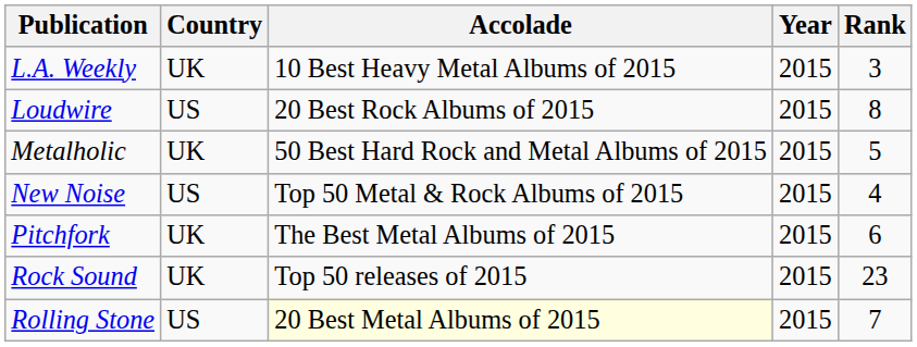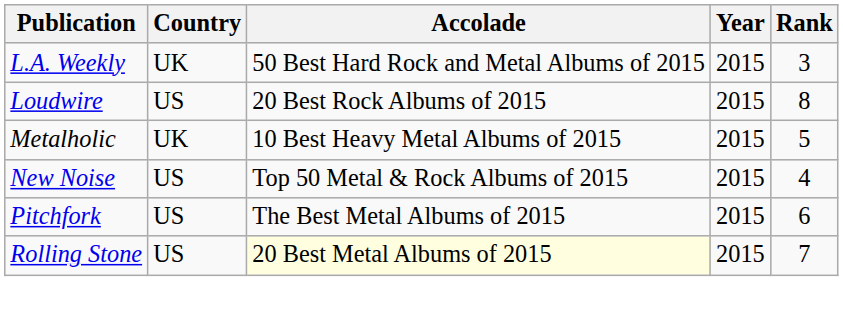 <table class="wikitable">
 <tr>
 <th>Publication</th>
 <th>Country</th>
 <th>Accolade</th>
 <th>Year</th>
 <th>Rank</th>
 </tr>
 <tr>
 <td><em><a href='#'>L.A. Weekly</a></em></td>
 <td>UK</td>
-<td>10 Best Heavy Metal Albums of 2015</td>
+<td>50 Best Hard Rock and Metal Albums of 2015</td>
 <td>2015</td>
 <td align=center>3</td>
 </tr>
 <tr>
 <td><em><a href='#'>Loudwire</a></em></td>
 <td>US</td>
 <td>20 Best Rock Albums of 2015</td>
 <td>2015</td>
 <td align=center>8</td>
 </tr>
 <tr>
 <td><em>Metalholic</em></td>
 <td>UK</td>
-<td>50 Best Hard Rock and Metal Albums of 2015</td>
+<td>10 Best Heavy Metal Albums of 2015</td>
 <td>2015</td>
 <td align=center>5</td>
 </tr>
 <tr>
 <td><em><a href='#'>New Noise</a></em></td>
 <td>US</td>
 <td>Top 50 Metal & Rock Albums of 2015</td>
 <td>2015</td>
 <td align=center>4</td>
 </tr>
 <tr>
 <td><em><a href='#'>Pitchfork</a></em></td>
-<td>UK</td>
+<td>US</td>
 <td>The Best Metal Albums of 2015</td>
 <td>2015</td>
 <td align=center>6</td>
-</tr>
-<tr>
-<td><em><a href='#'>Rock Sound</a></em></td>
-<td>UK</td>
-<td>Top 50 releases of 2015</td>
-<td>2015</td>
-<td style="text-align:center;">23</td>
 </tr>
 <tr>
 <td><em><a href='#'>Rolling Stone</a></em></td>
 <td>US</td>
 <td style="background: lightyellow;">20 Best Metal Albums of 2015</td>
 <td>2015</td>
 <td style="text-align:center;">7</td>
 </tr>
 </table>
